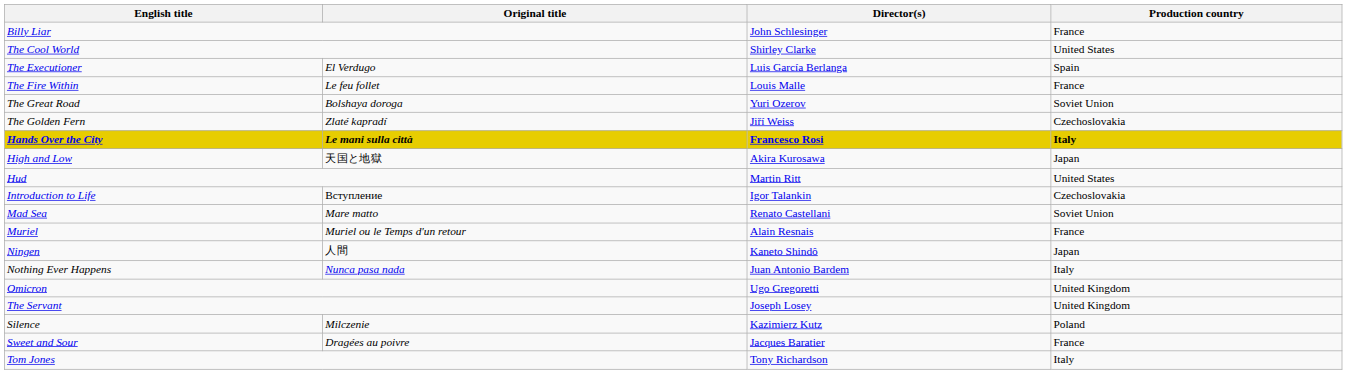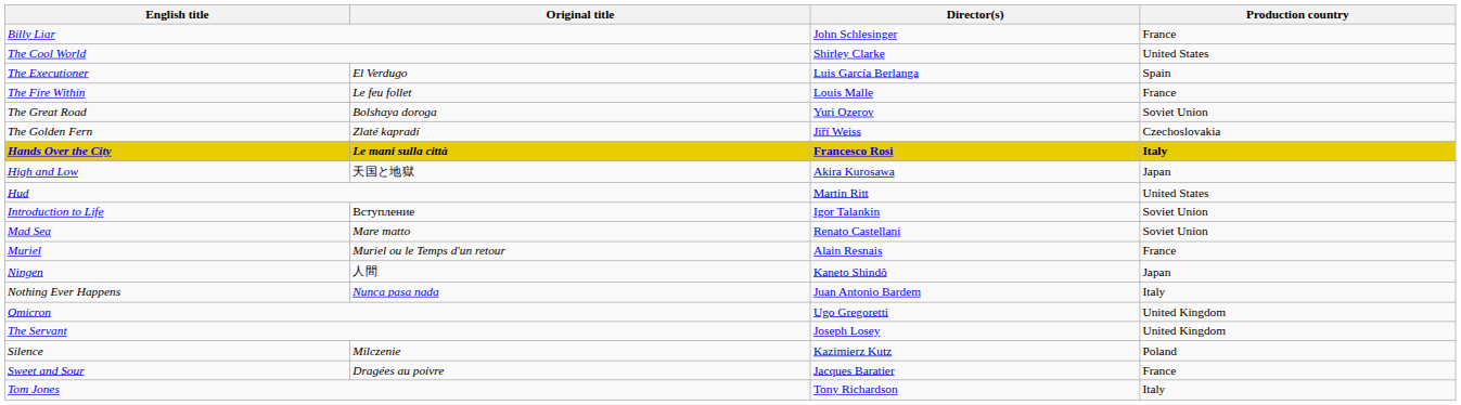 <table class="wikitable" width="95%">
 <tr>
 <th>English title</th>
 <th>Original title</th>
 <th>Director(s)</th>
 <th>Production country</th>
 </tr>
 <tr>
 <td colspan="2"><em><a href='#'>Billy Liar</a></em></td>
 <td><a href='#'>John Schlesinger</a></td>
 <td>France</td>
 </tr>
 <tr>
 <td colspan="2"><em><a href='#'>The Cool World</a></em></td>
 <td><a href='#'>Shirley Clarke</a></td>
 <td>United States</td>
 </tr>
 <tr>
 <td><em><a href='#'>The Executioner</a></em></td>
 <td><em>El Verdugo</em></td>
 <td><a href='#'>Luis García Berlanga</a></td>
 <td>Spain</td>
 </tr>
 <tr>
 <td><em><a href='#'>The Fire Within</a></em></td>
 <td><em>Le feu follet</em></td>
 <td><a href='#'>Louis Malle</a></td>
 <td>France</td>
 </tr>
 <tr>
 <td><em>The Great Road</em></td>
 <td><em>Bolshaya doroga</em></td>
 <td><a href='#'>Yuri Ozerov</a></td>
 <td>Soviet Union</td>
 </tr>
 <tr>
 <td><em>The Golden Fern</em></td>
 <td><em>Zlaté kapradí</em></td>
 <td><a href='#'>Jiří Weiss</a></td>
 <td>Czechoslovakia</td>
 </tr>
 <tr style="background:#E7CD00;">
 <td><strong><em><a href='#'>Hands Over the City</a></em></strong></td>
 <td><strong><em>Le mani sulla città</em></strong></td>
 <td><strong><a href='#'>Francesco Rosi</a></strong></td>
 <td><strong>Italy</strong></td>
 </tr>
 <tr>
 <td><em><a href='#'>High and Low</a></em></td>
 <td>天国と地獄</td>
 <td><a href='#'>Akira Kurosawa</a></td>
 <td>Japan</td>
 </tr>
 <tr>
 <td colspan="2"><em><a href='#'>Hud</a></em></td>
 <td><a href='#'>Martin Ritt</a></td>
 <td>United States</td>
 </tr>
 <tr>
 <td><em><a href='#'>Introduction to Life</a></em></td>
 <td>Вступление</td>
 <td><a href='#'>Igor Talankin</a></td>
-<td>Czechoslovakia</td>
+<td>Soviet Union</td>
 </tr>
 <tr>
 <td><em><a href='#'>Mad Sea</a></em></td>
 <td><em>Mare matto</em></td>
 <td><a href='#'>Renato Castellani</a></td>
 <td>Soviet Union</td>
 </tr>
 <tr>
 <td><em><a href='#'>Muriel</a></em></td>
 <td><em>Muriel ou le Temps d'un retour</em></td>
 <td><a href='#'>Alain Resnais</a></td>
 <td>France</td>
 </tr>
 <tr>
 <td><em><a href='#'>Ningen</a></em></td>
 <td>人間</td>
 <td><a href='#'>Kaneto Shindô</a></td>
 <td>Japan</td>
 </tr>
 <tr>
 <td><em>Nothing Ever Happens</em></td>
 <td><em><a href='#'>Nunca pasa nada</a></em></td>
 <td><a href='#'>Juan Antonio Bardem</a></td>
 <td>Italy</td>
 </tr>
 <tr>
 <td colspan="2"><em><a href='#'>Omicron</a></em></td>
 <td><a href='#'>Ugo Gregoretti</a></td>
 <td>United Kingdom</td>
 </tr>
 <tr>
 <td colspan="2"><em><a href='#'>The Servant</a></em></td>
 <td><a href='#'>Joseph Losey</a></td>
 <td>United Kingdom</td>
 </tr>
 <tr>
 <td><em>Silence</em></td>
 <td><em>Milczenie</em></td>
 <td><a href='#'>Kazimierz Kutz</a></td>
 <td>Poland</td>
 </tr>
 <tr>
 <td><em><a href='#'>Sweet and Sour</a></em></td>
 <td><em>Dragées au poivre</em></td>
 <td><a href='#'>Jacques Baratier</a></td>
 <td>France</td>
 </tr>
 <tr>
 <td colspan="2"><em><a href='#'>Tom Jones</a></em></td>
 <td><a href='#'>Tony Richardson</a></td>
 <td>Italy</td>
 </tr>
 </table>
